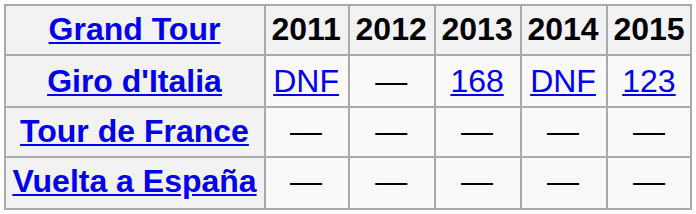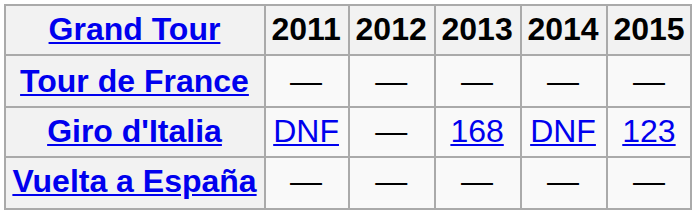 <table class="wikitable plainrowheaders">
 <tr>
 <th scope="col"><a href='#'>Grand Tour</a></th>
 <th scope="col">2011</th>
 <th scope="col">2012</th>
 <th scope="col">2013</th>
 <th scope="col">2014</th>
 <th scope="col">2015</th>
 </tr>
 <tr style="text-align:center;">
+<th scope="row"> <a href='#'>Tour de France</a></th>
+<td>—</td>
+<td>—</td>
+<td>—</td>
+<td>—</td>
+<td>—</td>
+</tr>
+<tr style="text-align:center;">
 <th scope="row"> <a href='#'>Giro d'Italia</a></th>
 <td><a href='#'>DNF</a></td>
 <td>—</td>
 <td><a href='#'>168</a></td>
 <td><a href='#'>DNF</a></td>
 <td><a href='#'>123</a></td>
-</tr>
-<tr style="text-align:center;">
-<th scope="row"> <a href='#'>Tour de France</a></th>
-<td>—</td>
-<td>—</td>
-<td>—</td>
-<td>—</td>
-<td>—</td>
 </tr>
 <tr style="text-align:center;">
 <th scope="row"> <a href='#'>Vuelta a España</a></th>
 <td>—</td>
 <td>—</td>
 <td>—</td>
 <td>—</td>
 <td>—</td>
 </tr>
 </table>
